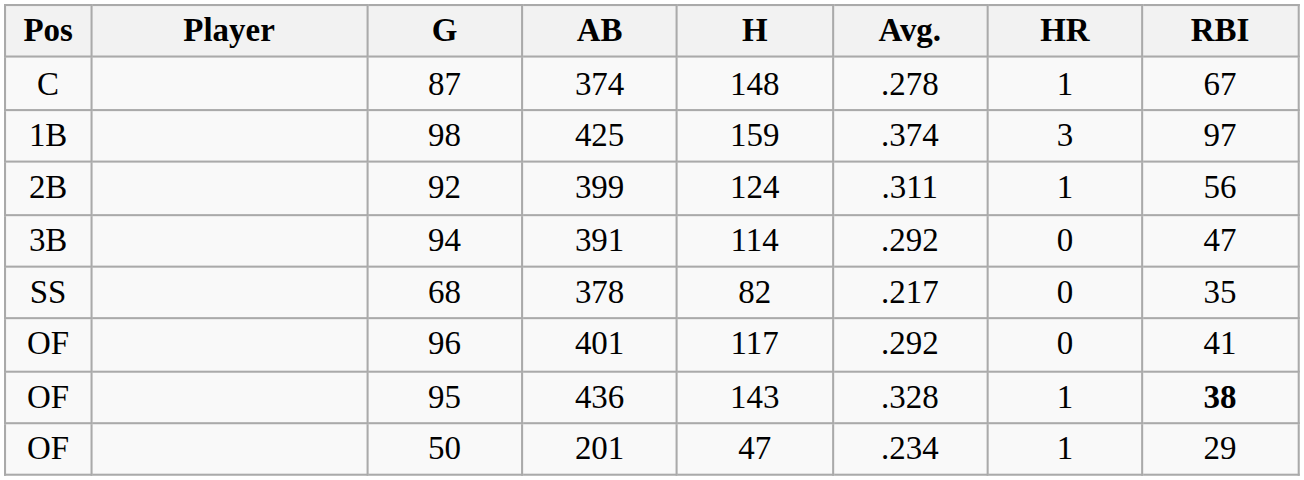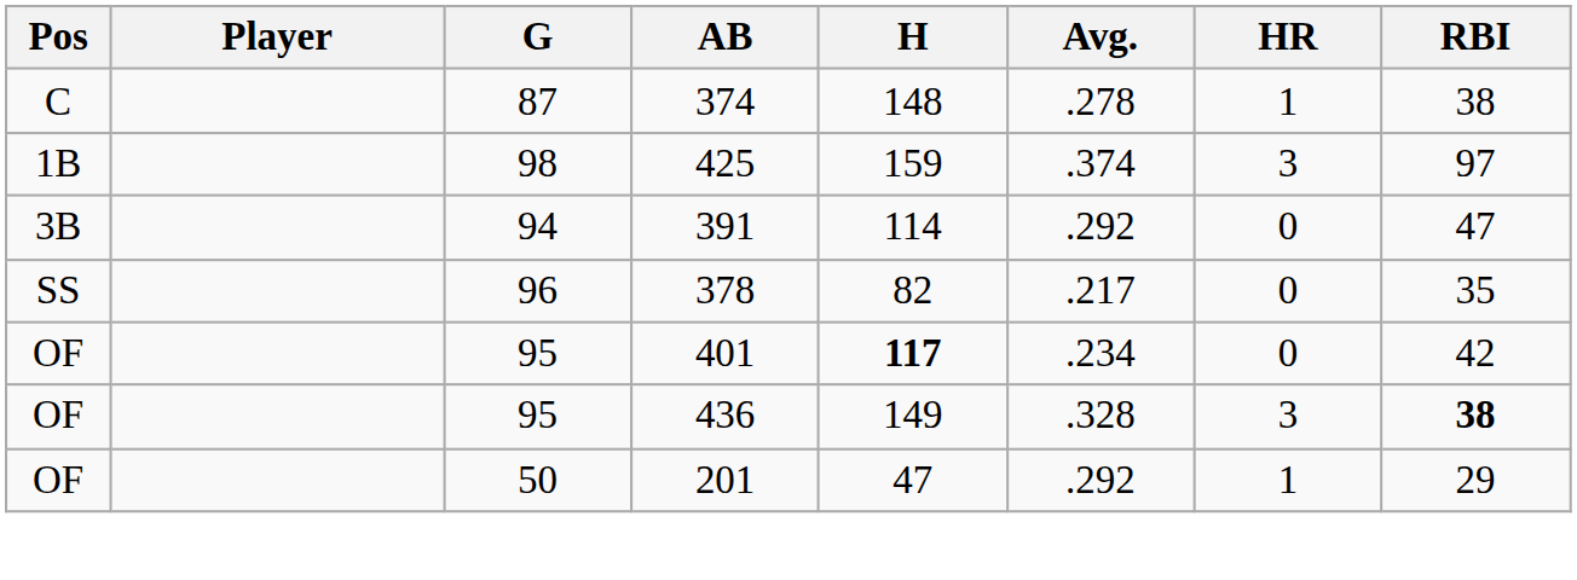 <table class="wikitable sortable">
 <tr>
 <th bgcolor="#DDDDFF" width="5%">Pos</th>
 <th bgcolor="#DDDDFF" width="16%">Player</th>
 <th bgcolor="#DDDDFF" width="9%">G</th>
 <th bgcolor="#DDDDFF" width="9%">AB</th>
 <th bgcolor="#DDDDFF" width="9%">H</th>
 <th bgcolor="#DDDDFF" width="9%">Avg.</th>
 <th bgcolor="#DDDDFF" width="9%">HR</th>
 <th bgcolor="#DDDDFF" width="9%">RBI</th>
 </tr>
 <tr align="center">
 <td>C</td>
 <td></td>
 <td>87</td>
 <td>374</td>
 <td>148</td>
 <td>.278</td>
 <td>1</td>
-<td>67</td>
+<td>38</td>
 </tr>
 <tr align="center">
 <td>1B</td>
 <td></td>
 <td>98</td>
 <td>425</td>
 <td>159</td>
 <td>.374</td>
 <td>3</td>
 <td>97</td>
-</tr>
-<tr align="center">
-<td>2B</td>
-<td></td>
-<td>92</td>
-<td>399</td>
-<td>124</td>
-<td>.311</td>
-<td>1</td>
-<td>56</td>
 </tr>
 <tr align="center">
 <td>3B</td>
 <td></td>
 <td>94</td>
 <td>391</td>
 <td>114</td>
 <td>.292</td>
 <td>0</td>
 <td>47</td>
 </tr>
 <tr align="center">
 <td>SS</td>
 <td></td>
-<td>68</td>
+<td>96</td>
 <td>378</td>
 <td>82</td>
 <td>.217</td>
 <td>0</td>
 <td>35</td>
 </tr>
 <tr align="center">
 <td>OF</td>
 <td></td>
-<td>96</td>
+<td>95</td>
 <td>401</td>
-<td>117</td>
-<td>.292</td>
+<td><strong>117</strong></td>
+<td>.234</td>
 <td>0</td>
-<td>41</td>
+<td>42</td>
 </tr>
 <tr align="center">
 <td>OF</td>
 <td></td>
 <td>95</td>
 <td>436</td>
-<td>143</td>
+<td>149</td>
 <td>.328</td>
-<td>1</td>
+<td>3</td>
 <td><strong>38</strong></td>
 </tr>
 <tr align="center">
 <td>OF</td>
 <td></td>
 <td>50</td>
 <td>201</td>
 <td>47</td>
-<td>.234</td>
+<td>.292</td>
 <td>1</td>
 <td>29</td>
 </tr>
 </table>
